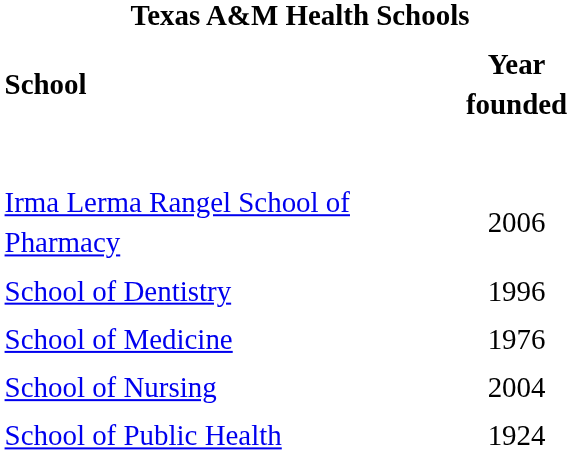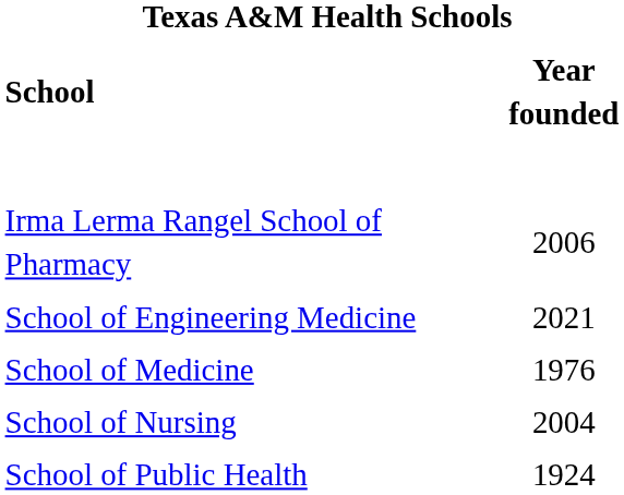 <table class="toccolours" style="float:right; margin-right:1em; font-size:90%; line-height:1.4em; width:300px; margin:10px">
 <tr>
 <th colspan="2" style="text-align: center;"><strong>Texas A&M Health Schools</strong></th>
 </tr>
 <tr>
 <td><strong>School</strong></td>
 <td style="text-align: center;"><strong>Year founded</strong></td>
 </tr>
 <tr>
 <td colspan="2"><br></td>
 </tr>
 <tr>
 <td><a href='#'>Irma Lerma Rangel School of Pharmacy</a></td>
 <td style="text-align: center;">2006</td>
 </tr>
 <tr>
-<td><a href='#'>School of Dentistry</a></td>
-<td style="text-align: center;">1996</td>
+<td><a href='#'>School of Engineering Medicine</a></td>
+<td style="text-align: center;">2021</td>
 </tr>
 <tr>
 <td><a href='#'>School of Medicine</a></td>
 <td style="text-align: center;">1976</td>
 </tr>
 <tr>
 <td><a href='#'> School of Nursing</a></td>
 <td style="text-align: center;">2004</td>
 </tr>
 <tr>
 <td><a href='#'> School of Public Health</a></td>
 <td style="text-align: center;">1924</td>
 </tr>
 </table>
